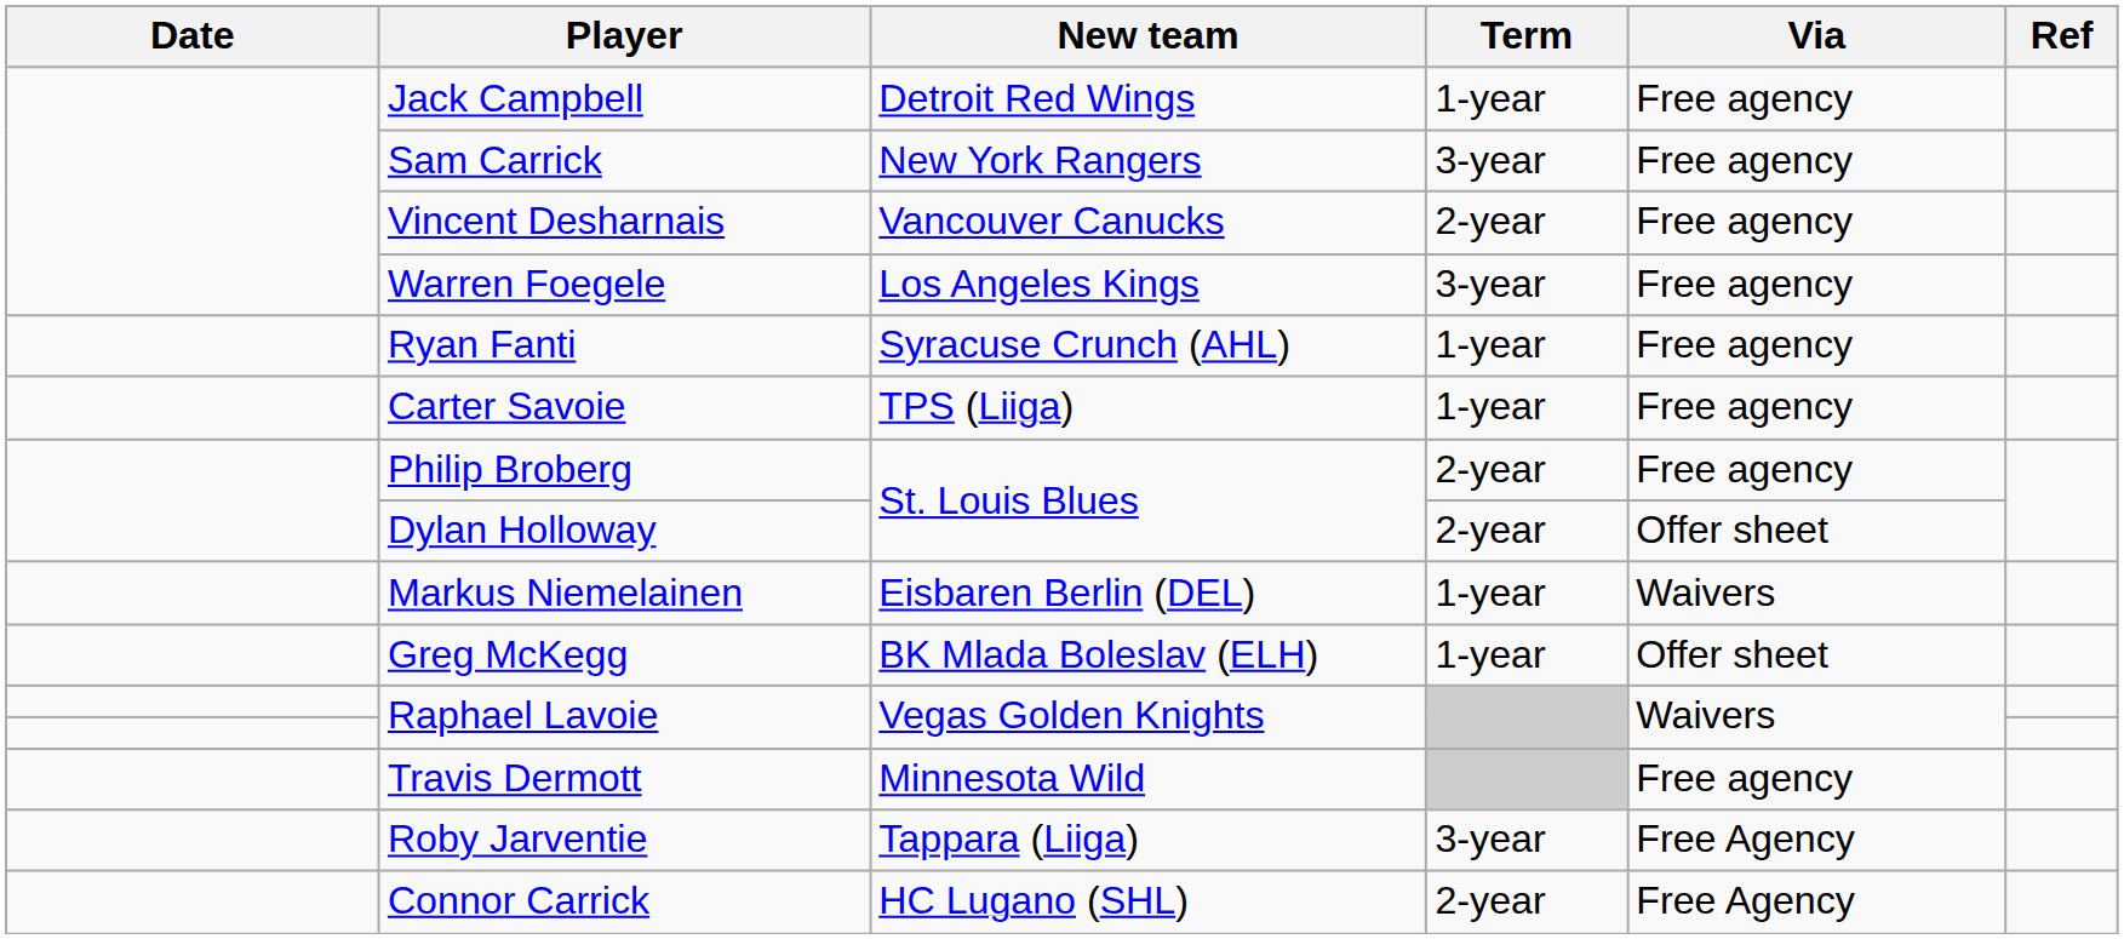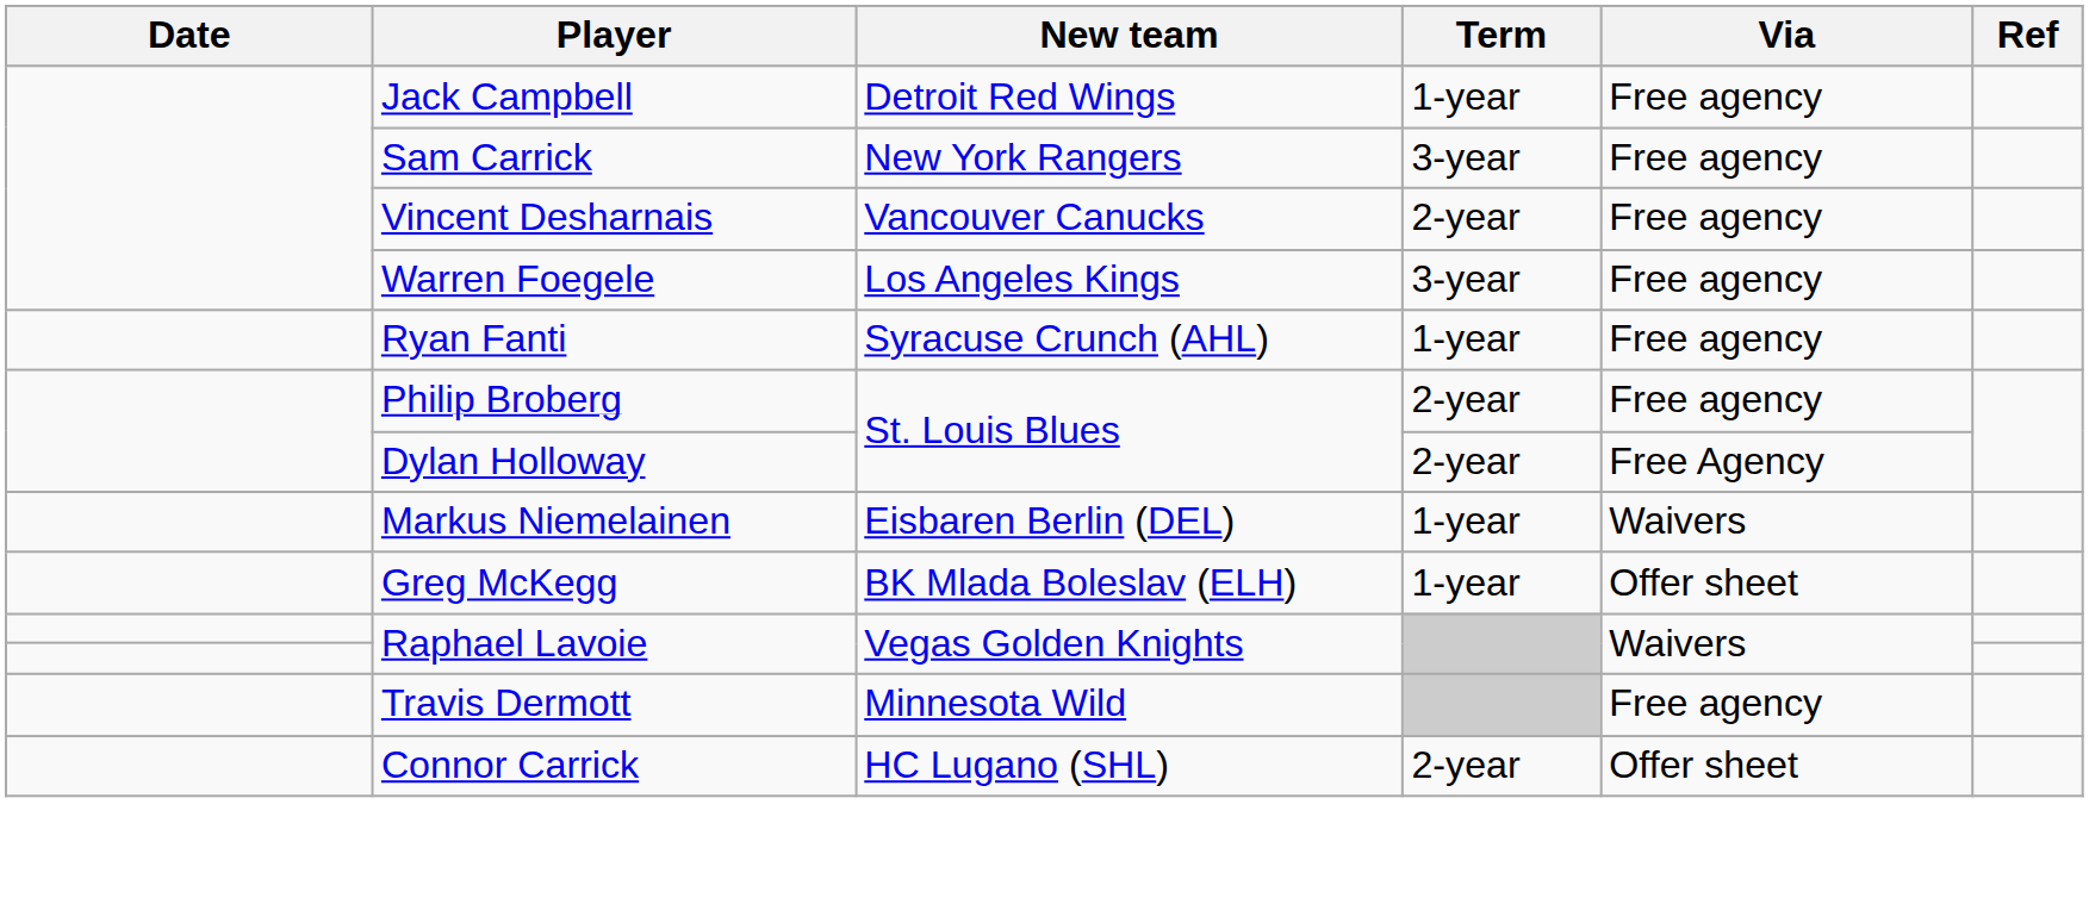 <table class="wikitable">
 <tr style="background:#ddd; text-align: center;">
 <th style="width: 10em;">Date</th>
 <th style="width: 13em;">Player</th>
 <th style="width: 15em;">New team</th>
 <th style="width: 5em;">Term</th>
 <th style="width: 10em;">Via</th>
 <th style="width: 2.5em;">Ref</th>
 </tr>
 <tr>
 <td rowspan="4"></td>
 <td><a href='#'>Jack Campbell</a></td>
 <td><a href='#'>Detroit Red Wings</a></td>
 <td>1-year</td>
 <td>Free agency</td>
 <td></td>
 </tr>
 <tr>
 <td><a href='#'>Sam Carrick</a></td>
 <td><a href='#'>New York Rangers</a></td>
 <td>3-year</td>
 <td>Free agency</td>
 <td></td>
 </tr>
 <tr>
 <td><a href='#'>Vincent Desharnais</a></td>
 <td><a href='#'>Vancouver Canucks</a></td>
 <td>2-year</td>
 <td>Free agency</td>
 <td></td>
 </tr>
 <tr>
 <td><a href='#'>Warren Foegele</a></td>
 <td><a href='#'>Los Angeles Kings</a></td>
 <td>3-year</td>
 <td>Free agency</td>
 <td></td>
 </tr>
 <tr>
 <td></td>
 <td><a href='#'>Ryan Fanti</a></td>
 <td><a href='#'>Syracuse Crunch</a> (<a href='#'>AHL</a>)</td>
 <td>1-year</td>
 <td>Free agency</td>
 <td></td>
 </tr>
 <tr>
-<td></td>
-<td><a href='#'>Carter Savoie</a></td>
-<td><a href='#'>TPS</a> (<a href='#'>Liiga</a>)</td>
-<td>1-year</td>
-<td>Free agency</td>
-<td></td>
-</tr>
-<tr>
 <td rowspan=2></td>
 <td><a href='#'>Philip Broberg</a></td>
 <td rowspan=2><a href='#'>St. Louis Blues</a></td>
 <td>2-year</td>
 <td>Free agency</td>
 <td rowspan=2></td>
 </tr>
 <tr>
 <td><a href='#'>Dylan Holloway</a></td>
 <td>2-year</td>
-<td>Offer sheet</td>
+<td>Free Agency</td>
 </tr>
 <tr>
 <td></td>
 <td><a href='#'>Markus Niemelainen</a></td>
 <td><a href='#'>Eisbaren Berlin</a> (<a href='#'>DEL</a>)</td>
 <td>1-year</td>
 <td>Waivers</td>
 <td></td>
 </tr>
 <tr>
 <td></td>
 <td><a href='#'>Greg McKegg</a></td>
 <td><a href='#'>BK Mlada Boleslav</a> (<a href='#'>ELH</a>)</td>
 <td>1-year</td>
 <td>Offer sheet</td>
 <td></td>
 </tr>
 <tr>
 <td></td>
 <td rowspan=2><a href='#'>Raphael Lavoie</a></td>
 <td rowspan=2><a href='#'>Vegas Golden Knights</a></td>
 <td style="background:#ccc;" rowspan=2></td>
 <td rowspan=2>Waivers</td>
 <td></td>
 </tr>
 <tr>
 <td></td>
 <td></td>
 </tr>
 <tr>
 <td></td>
 <td><a href='#'>Travis Dermott</a></td>
 <td><a href='#'>Minnesota Wild</a></td>
 <td style="background:#ccc;"></td>
 <td>Free agency</td>
 <td></td>
 </tr>
 <tr>
 <td></td>
-<td><a href='#'>Roby Jarventie</a></td>
-<td><a href='#'>Tappara</a> (<a href='#'>Liiga</a>)</td>
-<td>3-year</td>
-<td>Free Agency</td>
-<td></td>
-</tr>
-<tr>
-<td></td>
 <td><a href='#'>Connor Carrick</a></td>
 <td><a href='#'>HC Lugano</a> (<a href='#'>SHL</a>)</td>
 <td>2-year</td>
-<td>Free Agency</td>
+<td>Offer sheet</td>
 <td></td>
 </tr>
 </table>
